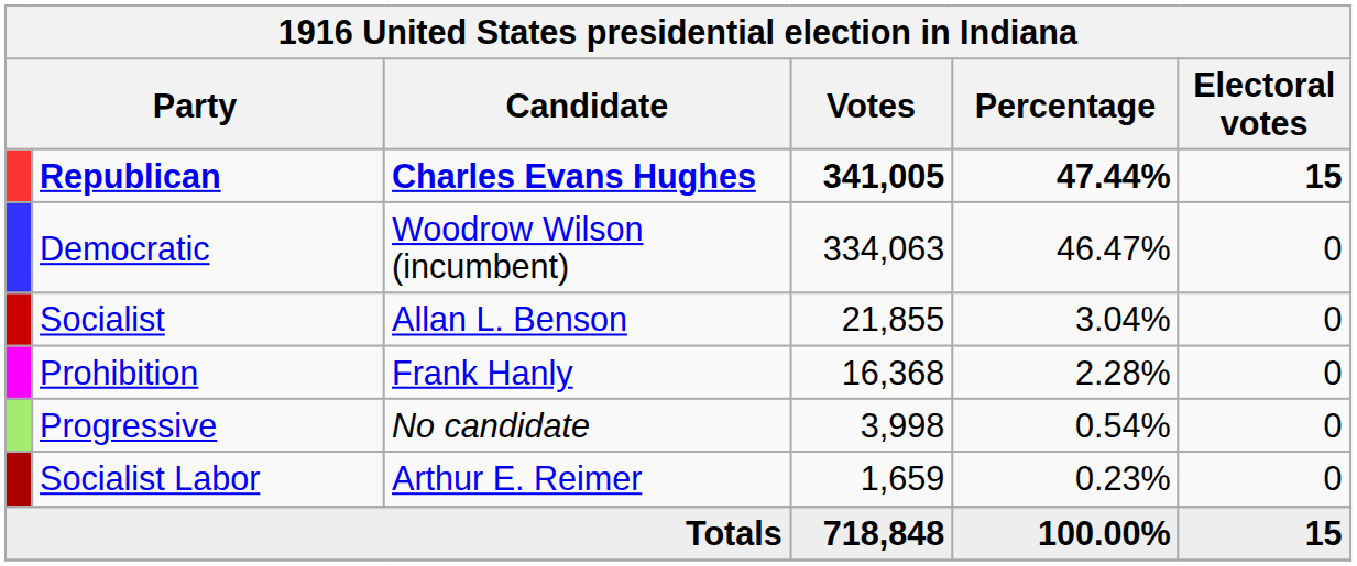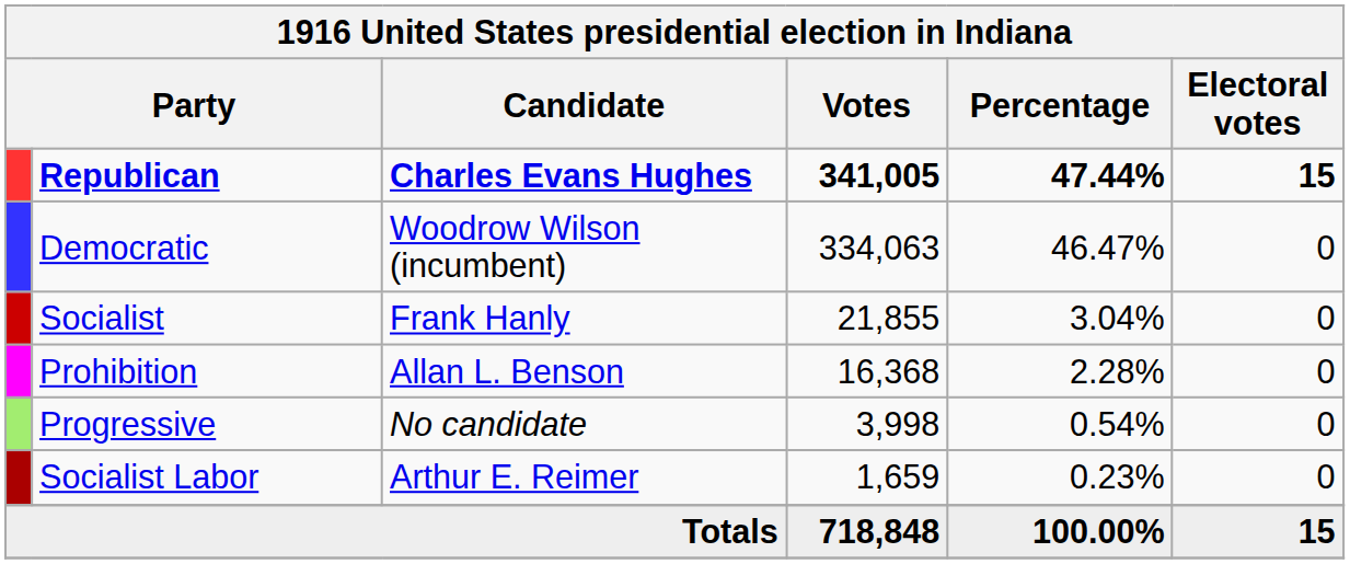 <table class="wikitable" style="font-size: 95%;">
 <tr>
 <th colspan="6">1916 United States presidential election in Indiana</th>
 </tr>
 <tr>
 <th colspan="2" style="width: 15em">Party</th>
 <th style="width: 17em">Candidate</th>
 <th style="width: 5em">Votes</th>
 <th style="width: 7em">Percentage</th>
 <th style="width: 5em">Electoral votes</th>
 </tr>
 <tr>
 <th style="background-color:#FF3333; width: 3px"></th>
 <td style="width: 130px"><strong><a href='#'>Republican</a></strong></td>
 <td><strong><a href='#'>Charles Evans Hughes</a></strong></td>
 <td align="right"><strong>341,005</strong></td>
 <td align="right"><strong>47.44%</strong></td>
 <td align="right"><strong>15</strong></td>
 </tr>
 <tr>
 <th style="background-color:#3333FF; width: 3px"></th>
 <td style="width: 130px"><a href='#'>Democratic</a></td>
 <td><a href='#'>Woodrow Wilson</a> (incumbent)</td>
 <td align="right">334,063</td>
 <td align="right">46.47%</td>
 <td align="right">0</td>
 </tr>
 <tr>
 <th style="background-color:#CC0000; width: 3px"></th>
 <td style="width: 130px"><a href='#'>Socialist</a></td>
-<td><a href='#'>Allan L. Benson</a></td>
+<td><a href='#'>Frank Hanly</a></td>
 <td align="right">21,855</td>
 <td align="right">3.04%</td>
 <td align="right">0</td>
 </tr>
 <tr>
 <th style="background-color:#FF00FF; width: 3px"></th>
 <td style="width: 130px"><a href='#'>Prohibition</a></td>
-<td><a href='#'>Frank Hanly</a></td>
+<td><a href='#'>Allan L. Benson</a></td>
 <td align="right">16,368</td>
 <td align="right">2.28%</td>
 <td align="right">0</td>
 </tr>
 <tr>
 <th style="background-color:#A2ED70; width: 3px"></th>
 <td style="width: 130px"><a href='#'>Progressive</a></td>
 <td><em>No candidate</em></td>
 <td align="right">3,998</td>
 <td align="right">0.54%</td>
 <td align="right">0</td>
 </tr>
 <tr>
 <th style="background-color:#AA0000; width: 3px"></th>
 <td style="width: 130px"><a href='#'>Socialist Labor</a></td>
 <td><a href='#'>Arthur E. Reimer</a></td>
 <td align="right">1,659</td>
 <td align="right">0.23%</td>
 <td align="right">0</td>
 </tr>
 <tr>
 </tr>
 <tr bgcolor="#EEEEEE">
 <td colspan="3" align="right"><strong>Totals</strong></td>
 <td align="right"><strong>718,848</strong></td>
 <td align="right"><strong>100.00%</strong></td>
 <td align="right"><strong>15</strong></td>
 </tr>
 <tr bgcolor="#EEEEEE">
 </tr>
 </table>
